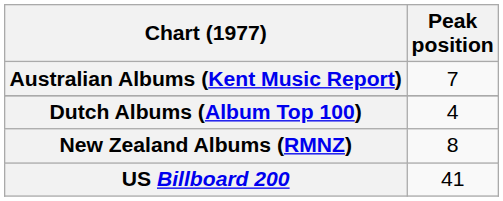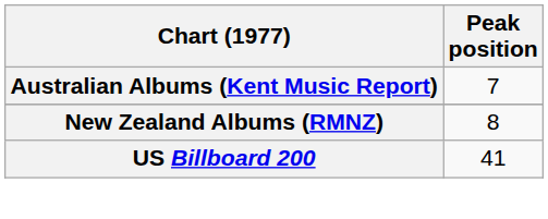 <table class="wikitable sortable plainrowheaders" style="text-align:center">
 <tr>
 <th scope="col">Chart (1977)</th>
 <th scope="col">Peak<br>position</th>
 </tr>
 <tr>
 <th scope="row">Australian Albums (<a href='#'>Kent Music Report</a>)</th>
 <td>7</td>
 </tr>
 <tr>
 </tr>
 <tr>
-<th scope="row">Dutch Albums (<a href='#'>Album Top 100</a>)</th>
-<td>4</td>
-</tr>
-<tr>
 <th scope="row">New Zealand Albums (<a href='#'>RMNZ</a>)</th>
 <td>8</td>
 </tr>
 <tr>
 <th scope="row">US <em><a href='#'>Billboard 200</a></em></th>
 <td>41</td>
 </tr>
 </table>
